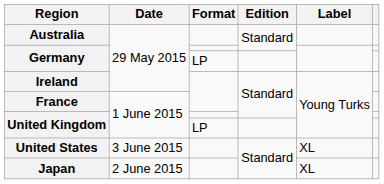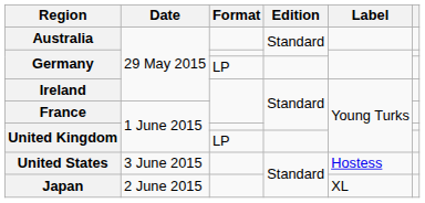 <table class="wikitable plainrowheaders">
 <tr>
 <th scope="col">Region</th>
 <th scope="col">Date</th>
 <th scope="col">Format</th>
 <th scope="col">Edition</th>
 <th scope="col">Label</th>
 <th scope="col"></th>
 </tr>
 <tr>
 <th scope="row">Australia</th>
 <td rowspan="4">29 May 2015</td>
 <td></td>
 <td rowspan="2">Standard</td>
 <td></td>
 <td align="center"></td>
 </tr>
 <tr>
 <th scope="row" rowspan="2">Germany</th>
 <td></td>
 <td rowspan="2"></td>
 <td align="center"></td>
 </tr>
 <tr>
 <td>LP</td>
 <td></td>
 <td align="center"></td>
 </tr>
 <tr>
 <th scope="row">Ireland</th>
 <td rowspan="2"></td>
 <td rowspan="3">Standard</td>
 <td rowspan="4">Young Turks</td>
 <td align="center"></td>
 </tr>
 <tr>
 <th scope="row">France</th>
 <td rowspan="3">1 June 2015</td>
 <td align="center"></td>
 </tr>
 <tr>
 <th scope="row" rowspan="2">United Kingdom</th>
 <td></td>
 <td align="center"></td>
 </tr>
 <tr>
 <td>LP</td>
 <td></td>
 <td align="center"></td>
 </tr>
 <tr>
 <th scope="row">United States</th>
 <td>3 June 2015</td>
 <td></td>
 <td rowspan="2">Standard</td>
-<td>XL</td>
+<td><a href='#'>Hostess</a></td>
 <td align="center"></td>
 </tr>
 <tr>
 <th scope="row">Japan</th>
 <td>2 June 2015</td>
 <td></td>
 <td>XL</td>
 <td align="center"></td>
 </tr>
 </table>
